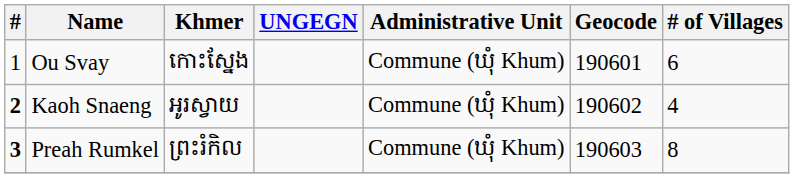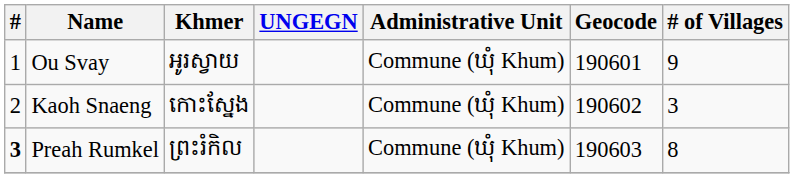 <table class="wikitable sortable">
 <tr>
 <th>#</th>
 <th>Name</th>
 <th>Khmer</th>
 <th><a href='#'>UNGEGN</a></th>
 <th>Administrative Unit</th>
 <th>Geocode</th>
 <th># of Villages</th>
 </tr>
 <tr>
 <td>1</td>
 <td>Ou Svay</td>
+<td>អូរស្វាយ</td>
+<td></td>
+<td>Commune (ឃុំ Khum)</td>
+<td>190601</td>
+<td>9</td>
+</tr>
+<tr>
+<td>2</td>
+<td>Kaoh Snaeng</td>
 <td>កោះស្នែង</td>
 <td></td>
 <td>Commune (ឃុំ Khum)</td>
-<td>190601</td>
-<td>6</td>
-</tr>
-<tr>
-<td><strong>2</strong></td>
-<td>Kaoh Snaeng</td>
-<td>អូរស្វាយ</td>
-<td></td>
-<td>Commune (ឃុំ Khum)</td>
 <td>190602</td>
-<td>4</td>
+<td>3</td>
 </tr>
 <tr>
 <td><strong>3</strong></td>
 <td>Preah Rumkel</td>
 <td>ព្រះរំកិល</td>
 <td></td>
 <td>Commune (ឃុំ Khum)</td>
 <td>190603</td>
 <td>8</td>
 </tr>
 <tr>
 </tr>
 </table>
